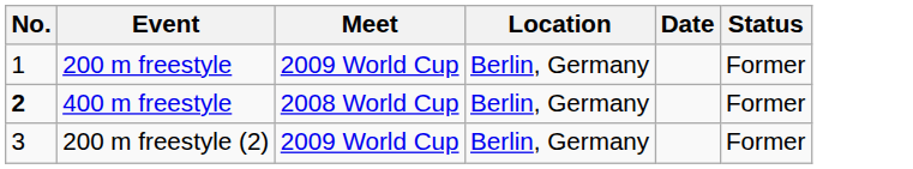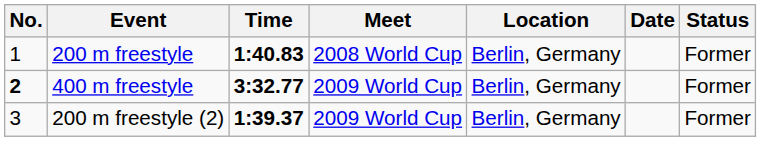 <table class="wikitable sortable">
 <tr>
 <th>No.</th>
 <th>Event</th>
+<th>Time</th>
 <th>Meet</th>
 <th>Location</th>
 <th>Date</th>
 <th>Status</th>
 </tr>
 <tr>
 <td>1</td>
 <td><a href='#'>200 m freestyle</a></td>
-<td><a href='#'>2009 World Cup</a></td>
+<td align="center"><strong>1:40.83</strong></td>
+<td><a href='#'>2008 World Cup</a></td>
 <td><a href='#'>Berlin</a>, Germany</td>
 <td></td>
 <td>Former</td>
 </tr>
 <tr>
 <td><strong>2</strong></td>
 <td><a href='#'>400 m freestyle</a></td>
-<td><a href='#'>2008 World Cup</a></td>
+<td align="center"><strong>3:32.77</strong></td>
+<td><a href='#'>2009 World Cup</a></td>
 <td><a href='#'>Berlin</a>, Germany</td>
 <td></td>
 <td>Former</td>
 </tr>
 <tr>
 <td>3</td>
 <td>200 m freestyle (2)</td>
+<td align="center"><strong>1:39.37</strong></td>
 <td><a href='#'>2009 World Cup</a></td>
 <td><a href='#'>Berlin</a>, Germany</td>
 <td></td>
 <td>Former</td>
 </tr>
 </table>
